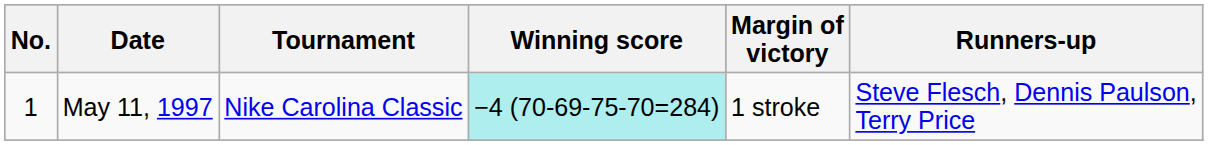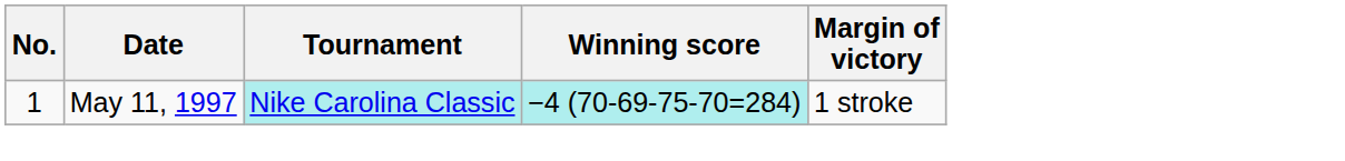 <table class="wikitable" style="font-size:95%;">
 <tr>
 <th>No.</th>
 <th>Date</th>
 <th>Tournament</th>
 <th>Winning score</th>
 <th>Margin of<br>victory</th>
-<th>Runners-up</th>
 </tr>
 <tr>
 <td align=center>1</td>
 <td align=right>May 11, <a href='#'>1997</a></td>
-<td><a href='#'>Nike Carolina Classic</a></td>
+<td style="background: paleturquoise;"><a href='#'>Nike Carolina Classic</a></td>
 <td style="background: paleturquoise;">−4 (70-69-75-70=284)</td>
 <td>1 stroke</td>
-<td> <a href='#'>Steve Flesch</a>,  <a href='#'>Dennis Paulson</a>,<br> <a href='#'>Terry Price</a></td>
 </tr>
 </table>
